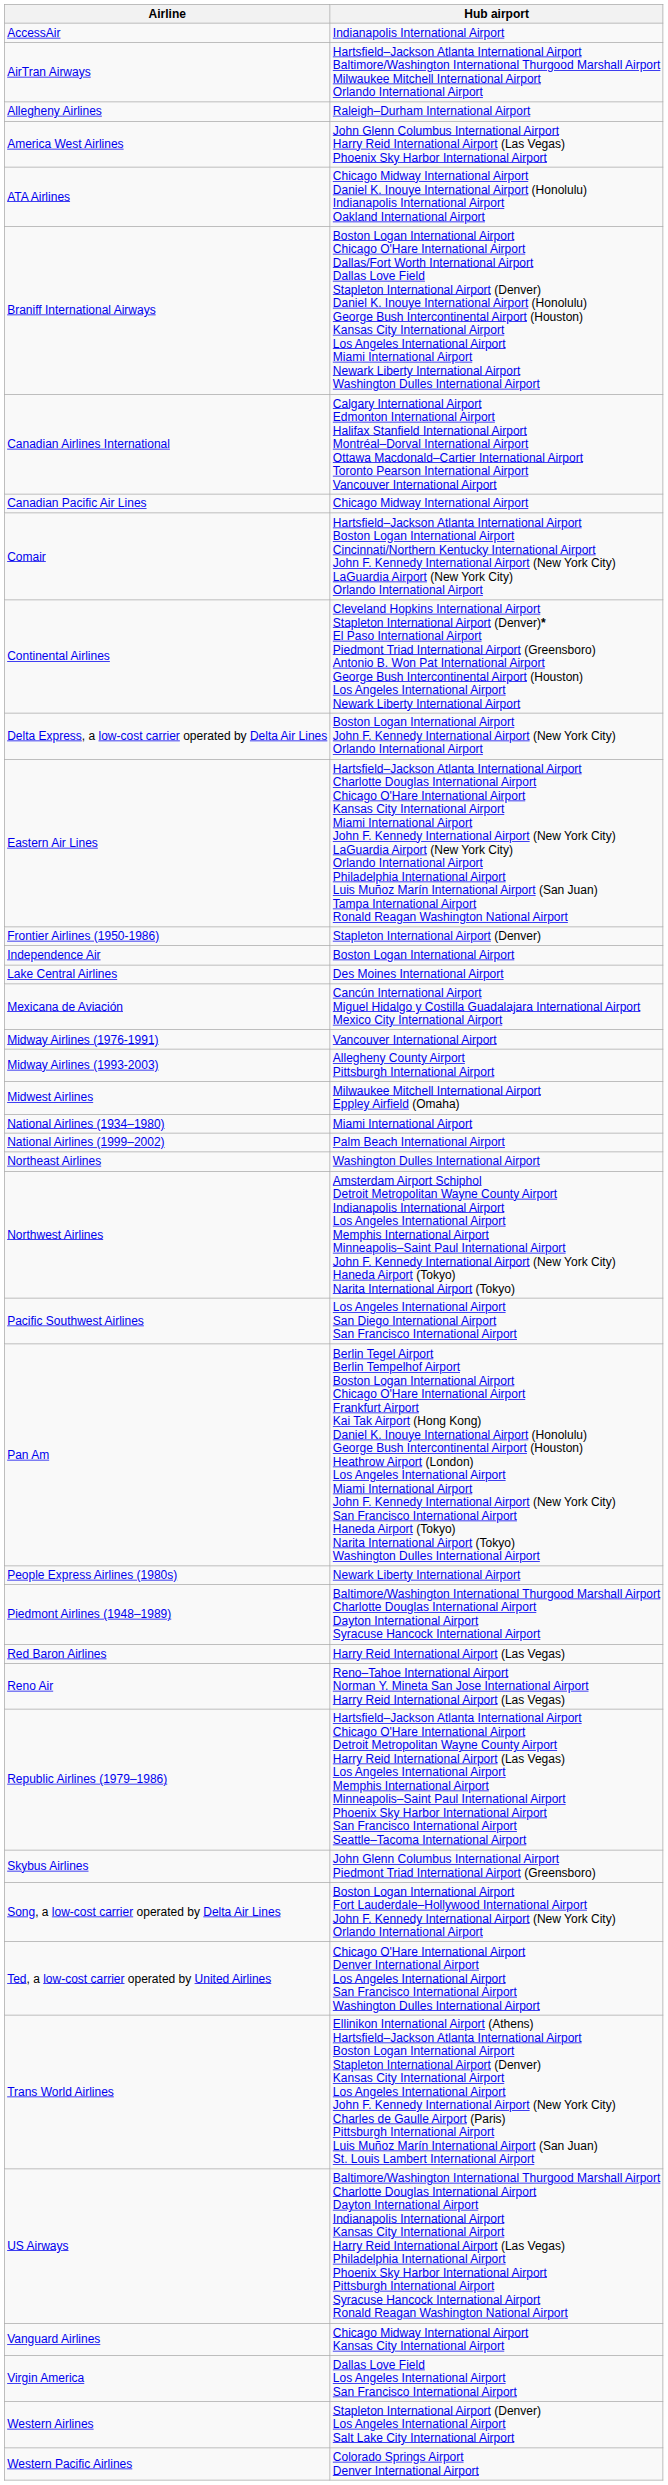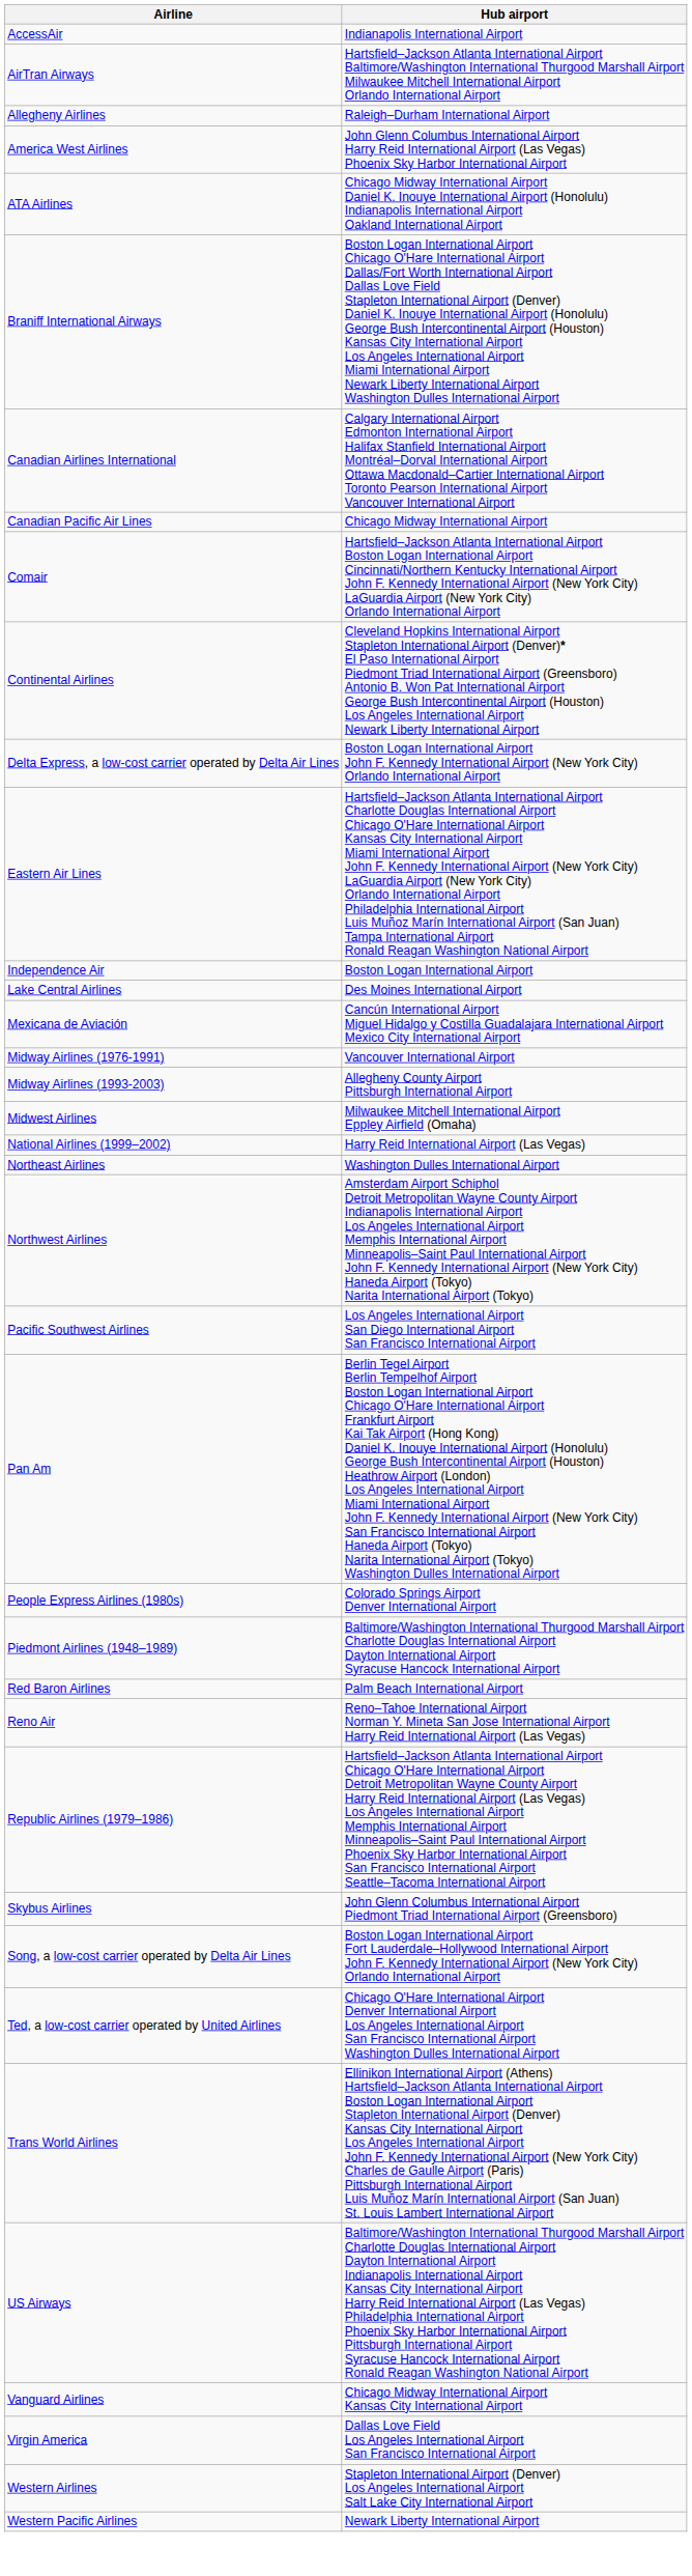 <table class="wikitable">
 <tr>
 <th>Airline</th>
 <th>Hub airport</th>
 </tr>
 <tr>
 <td> <a href='#'>AccessAir</a></td>
 <td> <a href='#'>Indianapolis International Airport</a></td>
 </tr>
 <tr>
 <td> <a href='#'>AirTran Airways</a></td>
 <td> <a href='#'>Hartsfield–Jackson Atlanta International Airport</a><br> <a href='#'>Baltimore/Washington International Thurgood Marshall Airport</a><br> <a href='#'>Milwaukee Mitchell International Airport</a><br> <a href='#'>Orlando International Airport</a></td>
 </tr>
 <tr>
 <td> <a href='#'>Allegheny Airlines</a></td>
 <td> <a href='#'>Raleigh–Durham International Airport</a></td>
 </tr>
 <tr>
 <td> <a href='#'>America West Airlines</a></td>
 <td> <a href='#'>John Glenn Columbus International Airport</a><br> <a href='#'>Harry Reid International Airport</a> (Las Vegas)<br> <a href='#'>Phoenix Sky Harbor International Airport</a></td>
 </tr>
 <tr>
 <td> <a href='#'>ATA Airlines</a></td>
 <td> <a href='#'>Chicago Midway International Airport</a><br> <a href='#'>Daniel K. Inouye International Airport</a> (Honolulu)<br> <a href='#'>Indianapolis International Airport</a><br> <a href='#'>Oakland International Airport</a></td>
 </tr>
 <tr>
 <td> <a href='#'>Braniff International Airways</a></td>
 <td> <a href='#'>Boston Logan International Airport</a><br> <a href='#'>Chicago O'Hare International Airport</a><br> <a href='#'>Dallas/Fort Worth International Airport</a><br> <a href='#'>Dallas Love Field</a><br> <a href='#'>Stapleton International Airport</a> (Denver)<br> <a href='#'>Daniel K. Inouye International Airport</a> (Honolulu)<br> <a href='#'>George Bush Intercontinental Airport</a> (Houston)<br> <a href='#'>Kansas City International Airport</a><br> <a href='#'>Los Angeles International Airport</a><br> <a href='#'>Miami International Airport</a><br> <a href='#'>Newark Liberty International Airport</a><br> <a href='#'>Washington Dulles International Airport</a></td>
 </tr>
 <tr>
 <td> <a href='#'>Canadian Airlines International</a></td>
 <td> <a href='#'>Calgary International Airport</a><br> <a href='#'>Edmonton International Airport</a><br> <a href='#'>Halifax Stanfield International Airport</a><br> <a href='#'>Montréal–Dorval International Airport</a><br> <a href='#'>Ottawa Macdonald–Cartier International Airport</a><br> <a href='#'>Toronto Pearson International Airport</a><br> <a href='#'>Vancouver International Airport</a></td>
 </tr>
 <tr>
 <td> <a href='#'>Canadian Pacific Air Lines</a></td>
 <td> <a href='#'>Chicago Midway International Airport</a></td>
 </tr>
 <tr>
 <td> <a href='#'>Comair</a></td>
 <td> <a href='#'>Hartsfield–Jackson Atlanta International Airport</a><br> <a href='#'>Boston Logan International Airport</a><br> <a href='#'>Cincinnati/Northern Kentucky International Airport</a><br> <a href='#'>John F. Kennedy International Airport</a> (New York City)<br> <a href='#'>LaGuardia Airport</a> (New York City)<br> <a href='#'>Orlando International Airport</a></td>
 </tr>
 <tr>
 <td> <a href='#'>Continental Airlines</a></td>
 <td> <a href='#'>Cleveland Hopkins International Airport</a><br> <a href='#'>Stapleton International Airport</a> (Denver)<strong>*</strong><br> <a href='#'>El Paso International Airport</a><br> <a href='#'>Piedmont Triad International Airport</a> (Greensboro)<br> <a href='#'>Antonio B. Won Pat International Airport</a><br> <a href='#'>George Bush Intercontinental Airport</a> (Houston)<br> <a href='#'>Los Angeles International Airport</a><br> <a href='#'>Newark Liberty International Airport</a></td>
 </tr>
 <tr>
 <td> <a href='#'>Delta Express</a>, a <a href='#'>low-cost carrier</a> operated by <a href='#'>Delta Air Lines</a></td>
 <td> <a href='#'>Boston Logan International Airport</a><br> <a href='#'>John F. Kennedy International Airport</a> (New York City)<br> <a href='#'>Orlando International Airport</a></td>
 </tr>
 <tr>
 <td> <a href='#'>Eastern Air Lines</a></td>
 <td> <a href='#'>Hartsfield–Jackson Atlanta International Airport</a><br> <a href='#'>Charlotte Douglas International Airport</a><br> <a href='#'>Chicago O'Hare International Airport</a><br> <a href='#'>Kansas City International Airport</a><br> <a href='#'>Miami International Airport</a><br> <a href='#'>John F. Kennedy International Airport</a> (New York City)<br> <a href='#'>LaGuardia Airport</a> (New York City)<br> <a href='#'>Orlando International Airport</a><br> <a href='#'>Philadelphia International Airport</a><br> <a href='#'>Luis Muñoz Marín International Airport</a> (San Juan)<br> <a href='#'>Tampa International Airport</a><br> <a href='#'>Ronald Reagan Washington National Airport</a></td>
 </tr>
 <tr>
-<td> <a href='#'>Frontier Airlines (1950-1986)</a></td>
-<td> <a href='#'>Stapleton International Airport</a> (Denver)</td>
-</tr>
-<tr>
 <td> <a href='#'>Independence Air</a></td>
 <td> <a href='#'>Boston Logan International Airport</a></td>
 </tr>
 <tr>
 <td> <a href='#'>Lake Central Airlines</a></td>
 <td> <a href='#'>Des Moines International Airport</a></td>
 </tr>
 <tr>
 <td> <a href='#'>Mexicana de Aviación</a></td>
 <td> <a href='#'>Cancún International Airport</a><br> <a href='#'>Miguel Hidalgo y Costilla Guadalajara International Airport</a><br> <a href='#'>Mexico City International Airport</a></td>
 </tr>
 <tr>
 <td> <a href='#'>Midway Airlines (1976-1991)</a></td>
 <td> <a href='#'>Vancouver International Airport</a></td>
 </tr>
 <tr>
 <td> <a href='#'>Midway Airlines (1993-2003)</a></td>
 <td> <a href='#'>Allegheny County Airport</a><br> <a href='#'>Pittsburgh International Airport</a></td>
 </tr>
 <tr>
 <td> <a href='#'>Midwest Airlines</a></td>
 <td> <a href='#'>Milwaukee Mitchell International Airport</a><br> <a href='#'>Eppley Airfield</a> (Omaha)</td>
 </tr>
 <tr>
-<td> <a href='#'>National Airlines (1934–1980)</a></td>
-<td> <a href='#'>Miami International Airport</a></td>
-</tr>
-<tr>
 <td> <a href='#'>National Airlines (1999–2002)</a></td>
-<td> <a href='#'>Palm Beach International Airport</a></td>
+<td> <a href='#'>Harry Reid International Airport</a> (Las Vegas)</td>
 </tr>
 <tr>
 <td> <a href='#'>Northeast Airlines</a></td>
 <td> <a href='#'>Washington Dulles International Airport</a></td>
 </tr>
 <tr>
 <td> <a href='#'>Northwest Airlines</a></td>
 <td> <a href='#'>Amsterdam Airport Schiphol</a><br> <a href='#'>Detroit Metropolitan Wayne County Airport</a><br> <a href='#'>Indianapolis International Airport</a><br> <a href='#'>Los Angeles International Airport</a><br> <a href='#'>Memphis International Airport</a><br> <a href='#'>Minneapolis–Saint Paul International Airport</a><br> <a href='#'>John F. Kennedy International Airport</a> (New York City)<br> <a href='#'>Haneda Airport</a> (Tokyo)<br> <a href='#'>Narita International Airport</a> (Tokyo)</td>
 </tr>
 <tr>
 <td> <a href='#'>Pacific Southwest Airlines</a></td>
 <td> <a href='#'>Los Angeles International Airport</a><br> <a href='#'>San Diego International Airport</a><br> <a href='#'>San Francisco International Airport</a></td>
 </tr>
 <tr>
 <td> <a href='#'>Pan Am</a></td>
 <td> <a href='#'>Berlin Tegel Airport</a><br> <a href='#'>Berlin Tempelhof Airport</a><br> <a href='#'>Boston Logan International Airport</a><br> <a href='#'>Chicago O'Hare International Airport</a><br> <a href='#'>Frankfurt Airport</a><br> <a href='#'>Kai Tak Airport</a> (Hong Kong)<br> <a href='#'>Daniel K. Inouye International Airport</a> (Honolulu)<br>  <a href='#'>George Bush Intercontinental Airport</a> (Houston)<br> <a href='#'>Heathrow Airport</a> (London)<br> <a href='#'>Los Angeles International Airport</a><br> <a href='#'>Miami International Airport</a><br> <a href='#'>John F. Kennedy International Airport</a> (New York City)<br> <a href='#'>San Francisco International Airport</a><br> <a href='#'>Haneda Airport</a> (Tokyo)<br> <a href='#'>Narita International Airport</a> (Tokyo)<br> <a href='#'>Washington Dulles International Airport</a></td>
 </tr>
 <tr>
 <td> <a href='#'>People Express Airlines (1980s)</a></td>
-<td> <a href='#'>Newark Liberty International Airport</a></td>
+<td> <a href='#'>Colorado Springs Airport</a><br> <a href='#'>Denver International Airport</a></td>
 </tr>
 <tr>
 <td> <a href='#'>Piedmont Airlines (1948–1989)</a></td>
 <td> <a href='#'>Baltimore/Washington International Thurgood Marshall Airport</a><br> <a href='#'>Charlotte Douglas International Airport</a><br> <a href='#'>Dayton International Airport</a><br> <a href='#'>Syracuse Hancock International Airport</a></td>
 </tr>
 <tr>
 <td> <a href='#'>Red Baron Airlines</a></td>
-<td> <a href='#'>Harry Reid International Airport</a> (Las Vegas)</td>
+<td> <a href='#'>Palm Beach International Airport</a></td>
 </tr>
 <tr>
 <td> <a href='#'>Reno Air</a></td>
 <td> <a href='#'>Reno–Tahoe International Airport</a><br> <a href='#'>Norman Y. Mineta San Jose International Airport</a><br> <a href='#'>Harry Reid International Airport</a> (Las Vegas)</td>
 </tr>
 <tr>
 <td> <a href='#'>Republic Airlines (1979–1986)</a></td>
 <td> <a href='#'>Hartsfield–Jackson Atlanta International Airport</a><br> <a href='#'>Chicago O'Hare International Airport</a><br> <a href='#'>Detroit Metropolitan Wayne County Airport</a><br> <a href='#'>Harry Reid International Airport</a> (Las Vegas)<br> <a href='#'>Los Angeles International Airport</a><br> <a href='#'>Memphis International Airport</a><br> <a href='#'>Minneapolis–Saint Paul International Airport</a><br> <a href='#'>Phoenix Sky Harbor International Airport</a><br> <a href='#'>San Francisco International Airport</a><br> <a href='#'>Seattle–Tacoma International Airport</a></td>
 </tr>
 <tr>
 <td> <a href='#'>Skybus Airlines</a></td>
 <td> <a href='#'>John Glenn Columbus International Airport</a><br> <a href='#'>Piedmont Triad International Airport</a> (Greensboro)</td>
 </tr>
 <tr>
 <td> <a href='#'>Song</a>, a <a href='#'>low-cost carrier</a> operated by <a href='#'>Delta Air Lines</a></td>
 <td> <a href='#'>Boston Logan International Airport</a><br> <a href='#'>Fort Lauderdale–Hollywood International Airport</a><br> <a href='#'>John F. Kennedy International Airport</a> (New York City)<br> <a href='#'>Orlando International Airport</a></td>
 </tr>
 <tr>
 <td> <a href='#'>Ted</a>, a <a href='#'>low-cost carrier</a> operated by <a href='#'>United Airlines</a></td>
 <td> <a href='#'>Chicago O'Hare International Airport</a><br> <a href='#'>Denver International Airport</a><br> <a href='#'>Los Angeles International Airport</a><br> <a href='#'>San Francisco International Airport</a><br> <a href='#'>Washington Dulles International Airport</a></td>
 </tr>
 <tr>
 <td> <a href='#'>Trans World Airlines</a></td>
 <td> <a href='#'>Ellinikon International Airport</a> (Athens)<br> <a href='#'>Hartsfield–Jackson Atlanta International Airport</a><br> <a href='#'>Boston Logan International Airport</a><br> <a href='#'>Stapleton International Airport</a> (Denver)<br> <a href='#'>Kansas City International Airport</a><br> <a href='#'>Los Angeles International Airport</a><br> <a href='#'>John F. Kennedy International Airport</a> (New York City)<br> <a href='#'>Charles de Gaulle Airport</a> (Paris)<br> <a href='#'>Pittsburgh International Airport</a><br> <a href='#'>Luis Muñoz Marín International Airport</a> (San Juan)<br> <a href='#'>St. Louis Lambert International Airport</a></td>
 </tr>
 <tr>
 <td> <a href='#'>US Airways</a></td>
 <td> <a href='#'>Baltimore/Washington International Thurgood Marshall Airport</a><br> <a href='#'>Charlotte Douglas International Airport</a><br> <a href='#'>Dayton International Airport</a><br> <a href='#'>Indianapolis International Airport</a><br> <a href='#'>Kansas City International Airport</a><br> <a href='#'>Harry Reid International Airport</a> (Las Vegas)<br> <a href='#'>Philadelphia International Airport</a><br> <a href='#'>Phoenix Sky Harbor International Airport</a><br> <a href='#'>Pittsburgh International Airport</a><br> <a href='#'>Syracuse Hancock International Airport</a><br> <a href='#'>Ronald Reagan Washington National Airport</a></td>
 </tr>
 <tr>
 <td> <a href='#'>Vanguard Airlines</a></td>
 <td> <a href='#'>Chicago Midway International Airport</a><br> <a href='#'>Kansas City International Airport</a></td>
 </tr>
 <tr>
 <td> <a href='#'>Virgin America</a></td>
 <td> <a href='#'>Dallas Love Field</a><br> <a href='#'>Los Angeles International Airport</a><br> <a href='#'>San Francisco International Airport</a></td>
 </tr>
 <tr>
 <td> <a href='#'>Western Airlines</a></td>
 <td> <a href='#'>Stapleton International Airport</a> (Denver)<br> <a href='#'>Los Angeles International Airport</a><br> <a href='#'>Salt Lake City International Airport</a></td>
 </tr>
 <tr>
 <td> <a href='#'>Western Pacific Airlines</a></td>
-<td> <a href='#'>Colorado Springs Airport</a><br> <a href='#'>Denver International Airport</a></td>
+<td> <a href='#'>Newark Liberty International Airport</a></td>
 </tr>
 </table>
